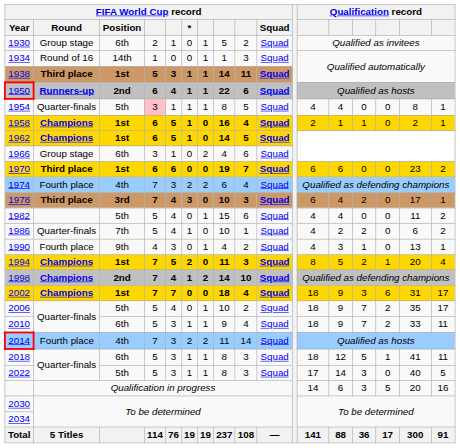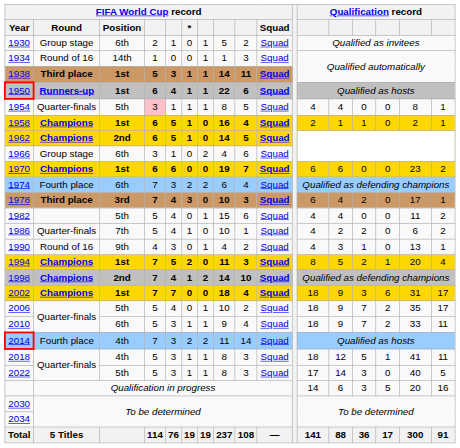 <table class="wikitable" style="text-align: center;">
 <tr>
 <th colspan=10><a href='#'>FIFA World Cup</a> record</th>
 <th style="width:1%;" rowspan=28></th>
 <th colspan=7><a href='#'>Qualification</a> record</th>
 </tr>
 <tr>
 <th>Year</th>
 <th>Round</th>
 <th>Position</th>
 <th></th>
 <th></th>
 <th>*</th>
 <th></th>
 <th></th>
 <th></th>
 <th>Squad</th>
 <th></th>
 <th></th>
 <th></th>
 <th></th>
 <th></th>
 <th></th>
 </tr>
 <tr>
 <td> <a href='#'>1930</a></td>
 <td>Group stage</td>
 <td>6th</td>
 <td>2</td>
 <td>1</td>
 <td>0</td>
 <td>1</td>
 <td>5</td>
 <td>2</td>
 <td><a href='#'>Squad</a></td>
 <td colspan=7><em>Qualified as invitees</em></td>
 </tr>
 <tr>
 <td> <a href='#'>1934</a></td>
 <td>Round of 16</td>
 <td>14th</td>
 <td>1</td>
 <td>0</td>
 <td>0</td>
 <td>1</td>
 <td>1</td>
 <td>3</td>
 <td><a href='#'>Squad</a></td>
 <td colspan=7 rowspan=2><em>Qualified automatically</em></td>
 </tr>
 <tr style="background:#c96">
 <td> <a href='#'>1938</a></td>
 <td><strong>Third place</strong></td>
 <td><strong>1st</strong></td>
 <td><strong>5</strong></td>
 <td><strong>3</strong></td>
 <td><strong>1</strong></td>
 <td><strong>1</strong></td>
 <td><strong>14</strong></td>
 <td><strong>11</strong></td>
 <td><strong><a href='#'>Squad</a></strong></td>
 </tr>
 <tr style="background:Silver;">
 <td style="border: 3px solid red"> <a href='#'>1950</a></td>
 <td><strong><a href='#'>Runners-up</a></strong></td>
-<td><strong>2nd</strong></td>
+<td><strong>1st</strong></td>
 <td><strong>6</strong></td>
 <td><strong>4</strong></td>
 <td><strong>1</strong></td>
 <td><strong>1</strong></td>
 <td><strong>22</strong></td>
 <td><strong>6</strong></td>
 <td><strong><a href='#'>Squad</a></strong></td>
 <td colspan=7><em>Qualified as hosts</em></td>
 </tr>
 <tr>
 <td> <a href='#'>1954</a></td>
 <td>Quarter-finals</td>
 <td>5th</td>
 <td style="background: pink;">3</td>
 <td>1</td>
 <td>1</td>
 <td>1</td>
 <td>8</td>
 <td>5</td>
 <td><a href='#'>Squad</a></td>
 <td>4</td>
 <td>4</td>
 <td>0</td>
 <td>0</td>
 <td>8</td>
 <td>1</td>
 </tr>
 <tr style="background:Gold;">
 <td> <a href='#'>1958</a></td>
 <td><strong><a href='#'>Champions</a></strong></td>
 <td><strong>1st</strong></td>
 <td><strong>6</strong></td>
 <td><strong>5</strong></td>
 <td><strong>1</strong></td>
 <td><strong>0</strong></td>
 <td><strong>16</strong></td>
 <td><strong>4</strong></td>
 <td><strong><a href='#'>Squad</a></strong></td>
 <td>2</td>
 <td>1</td>
 <td>1</td>
 <td>0</td>
 <td>2</td>
 <td>1</td>
 </tr>
 <tr style="background:Gold;">
 <td> <a href='#'>1962</a></td>
 <td><strong><a href='#'>Champions</a></strong></td>
-<td><strong>1st</strong></td>
+<td><strong>2nd</strong></td>
 <td><strong>6</strong></td>
 <td><strong>5</strong></td>
 <td><strong>1</strong></td>
 <td><strong>0</strong></td>
 <td><strong>14</strong></td>
 <td><strong>5</strong></td>
 <td><strong><a href='#'>Squad</a></strong></td>
 <td bgcolor=#FFFFFF colspan=7 rowspan=2></td>
 </tr>
 <tr>
 <td> <a href='#'>1966</a></td>
 <td>Group stage</td>
 <td>6th</td>
 <td>3</td>
 <td>1</td>
 <td>0</td>
 <td>2</td>
 <td>4</td>
 <td>6</td>
 <td><a href='#'>Squad</a></td>
 </tr>
 <tr style="background:Gold;">
 <td> <a href='#'>1970</a></td>
-<td><strong>Third place</strong></td>
+<td><strong><a href='#'>Champions</a></strong></td>
 <td><strong>1st</strong></td>
 <td><strong>6</strong></td>
 <td><strong>6</strong></td>
 <td><strong>0</strong></td>
 <td><strong>0</strong></td>
 <td><strong>19</strong></td>
 <td><strong>7</strong></td>
 <td><strong><a href='#'>Squad</a></strong></td>
 <td>6</td>
 <td>6</td>
 <td>0</td>
 <td>0</td>
 <td>23</td>
 <td>2</td>
 </tr>
 <tr style="background:#9acdff;">
 <td> <a href='#'>1974</a></td>
 <td>Fourth place</td>
-<td>4th</td>
+<td>6th</td>
 <td>7</td>
 <td>3</td>
 <td>2</td>
 <td>2</td>
 <td>6</td>
 <td>4</td>
 <td><a href='#'>Squad</a></td>
 <td colspan=7><em>Qualified as defending champions</em></td>
 </tr>
 <tr style="background:#c96">
 <td> <a href='#'>1978</a></td>
 <td><strong>Third place</strong></td>
 <td><strong>3rd</strong></td>
 <td><strong>7</strong></td>
 <td><strong>4</strong></td>
 <td><strong>3</strong></td>
 <td><strong>0</strong></td>
 <td><strong>10</strong></td>
 <td><strong>3</strong></td>
 <td><strong><a href='#'>Squad</a></strong></td>
 <td>6</td>
 <td>4</td>
 <td>2</td>
 <td>0</td>
 <td>17</td>
 <td>1</td>
 </tr>
 <tr>
 <td> <a href='#'>1982</a></td>
 <td></td>
 <td>5th</td>
 <td>5</td>
 <td>4</td>
 <td>0</td>
 <td>1</td>
 <td>15</td>
 <td>6</td>
 <td><a href='#'>Squad</a></td>
 <td>4</td>
 <td>4</td>
 <td>0</td>
 <td>0</td>
 <td>11</td>
 <td>2</td>
 </tr>
 <tr>
 <td> <a href='#'>1986</a></td>
 <td>Quarter-finals</td>
 <td>7th</td>
 <td>5</td>
 <td>4</td>
 <td>1</td>
 <td>0</td>
 <td>10</td>
 <td>1</td>
 <td><a href='#'>Squad</a></td>
 <td>4</td>
 <td>2</td>
 <td>2</td>
 <td>0</td>
 <td>6</td>
 <td>2</td>
 </tr>
 <tr>
 <td> <a href='#'>1990</a></td>
-<td>Fourth place</td>
+<td>Round of 16</td>
 <td>9th</td>
 <td>4</td>
 <td>3</td>
 <td>0</td>
 <td>1</td>
 <td>4</td>
 <td>2</td>
 <td><a href='#'>Squad</a></td>
 <td>4</td>
 <td>3</td>
 <td>1</td>
 <td>0</td>
 <td>13</td>
 <td>1</td>
 </tr>
 <tr style="background:Gold;">
 <td> <a href='#'>1994</a></td>
 <td><strong><a href='#'>Champions</a></strong></td>
 <td><strong>1st</strong></td>
 <td><strong>7</strong></td>
 <td><strong>5</strong></td>
 <td><strong>2</strong></td>
 <td><strong>0</strong></td>
 <td><strong>11</strong></td>
 <td><strong>3</strong></td>
 <td><strong><a href='#'>Squad</a></strong></td>
 <td>8</td>
 <td>5</td>
 <td>2</td>
 <td>1</td>
 <td>20</td>
 <td>4</td>
 </tr>
 <tr style="background:silver">
 <td> <a href='#'>1998</a></td>
 <td><strong><a href='#'>Champions</a></strong></td>
 <td><strong>2nd</strong></td>
 <td><strong>7</strong></td>
 <td><strong>4</strong></td>
 <td><strong>1</strong></td>
 <td><strong>2</strong></td>
 <td><strong>14</strong></td>
 <td><strong>10</strong></td>
 <td><strong><a href='#'>Squad</a></strong></td>
 <td colspan=7><em>Qualified as defending champions</em></td>
 </tr>
 <tr style="background:Gold;">
 <td>  <a href='#'>2002</a></td>
 <td><strong><a href='#'>Champions</a></strong></td>
 <td><strong>1st</strong></td>
 <td><strong>7</strong></td>
 <td><strong>7</strong></td>
 <td><strong>0</strong></td>
 <td><strong>0</strong></td>
 <td><strong>18</strong></td>
 <td><strong>4</strong></td>
 <td><strong><a href='#'>Squad</a></strong></td>
 <td>18</td>
 <td>9</td>
 <td>3</td>
 <td>6</td>
 <td>31</td>
 <td>17</td>
 </tr>
 <tr>
 <td> <a href='#'>2006</a></td>
 <td rowspan=2>Quarter-finals</td>
 <td>5th</td>
 <td>5</td>
 <td>4</td>
 <td>0</td>
 <td>1</td>
 <td>10</td>
 <td>2</td>
 <td><a href='#'>Squad</a></td>
 <td>18</td>
 <td>9</td>
 <td>7</td>
 <td>2</td>
 <td>35</td>
 <td>17</td>
 </tr>
 <tr>
 <td> <a href='#'>2010</a></td>
 <td>6th</td>
 <td>5</td>
 <td>3</td>
 <td>1</td>
 <td>1</td>
 <td>9</td>
 <td>4</td>
 <td><a href='#'>Squad</a></td>
 <td>18</td>
 <td>9</td>
 <td>7</td>
 <td>2</td>
 <td>33</td>
 <td>11</td>
 </tr>
 <tr style="background:#9acdff;">
 <td style="border: 3px solid red"> <a href='#'>2014</a></td>
 <td>Fourth place</td>
 <td>4th</td>
 <td>7</td>
 <td>3</td>
 <td>2</td>
 <td>2</td>
 <td>11</td>
 <td>14</td>
 <td><a href='#'>Squad</a></td>
 <td colspan=7><em>Qualified as hosts</em></td>
 </tr>
 <tr>
 <td> <a href='#'>2018</a></td>
 <td rowspan=2>Quarter-finals</td>
-<td>6th</td>
+<td>4th</td>
 <td>5</td>
 <td>3</td>
 <td>1</td>
 <td>1</td>
 <td>8</td>
 <td>3</td>
 <td><a href='#'>Squad</a></td>
 <td>18</td>
 <td>12</td>
 <td>5</td>
 <td>1</td>
 <td>41</td>
 <td>11</td>
 </tr>
 <tr>
 <td> <a href='#'>2022</a></td>
 <td>5th</td>
 <td>5</td>
 <td>3</td>
 <td>1</td>
 <td>1</td>
 <td>8</td>
 <td>3</td>
 <td><a href='#'>Squad</a></td>
 <td>17</td>
 <td>14</td>
 <td>3</td>
 <td>0</td>
 <td>40</td>
 <td>5</td>
 </tr>
 <tr>
 <td></td>
 <td colspan=9><em>Qualification in progress</em></td>
 <td>14</td>
 <td>6</td>
 <td>3</td>
 <td>5</td>
 <td>20</td>
 <td>16</td>
 </tr>
 <tr>
 <td>   <a href='#'>2030</a></td>
 <td colspan=9 rowspan=2><em>To be determined</em></td>
 <td colspan=7 rowspan=2><em>To be determined</em></td>
 </tr>
 <tr>
 <td> <a href='#'>2034</a></td>
 </tr>
 <tr>
 <th>Total</th>
 <th>5 Titles</th>
 <th></th>
 <th>114</th>
 <th>76</th>
 <th>19</th>
 <th>19</th>
 <th>237</th>
 <th>108</th>
 <th>—</th>
 <th>141</th>
 <th>88</th>
 <th>36</th>
 <th>17</th>
 <th>300</th>
 <th>91</th>
 </tr>
 </table>
